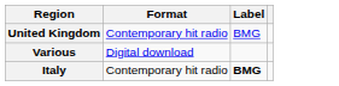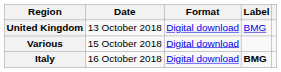 <table class="wikitable plainrowheaders">
 <tr>
 <th scope="col">Region</th>
+<th scope="col">Date</th>
 <th scope="col">Format</th>
 <th scope="col">Label</th>
 <th scope="col"></th>
 </tr>
 <tr>
 <th scope="row">United Kingdom</th>
-<td><a href='#'>Contemporary hit radio</a></td>
+<td>13 October 2018</td>
+<td><a href='#'>Digital download</a></td>
 <td><a href='#'>BMG</a></td>
 <td></td>
 </tr>
 <tr>
 <th scope="row">Various</th>
+<td>15 October 2018</td>
 <td><a href='#'>Digital download</a></td>
 <td></td>
 <td></td>
 </tr>
 <tr>
 <th scope="row">Italy</th>
-<td>Contemporary hit radio</td>
+<td>16 October 2018</td>
+<td><a href='#'>Digital download</a></td>
 <td><strong>BMG</strong></td>
 <td></td>
 </tr>
 </table>
